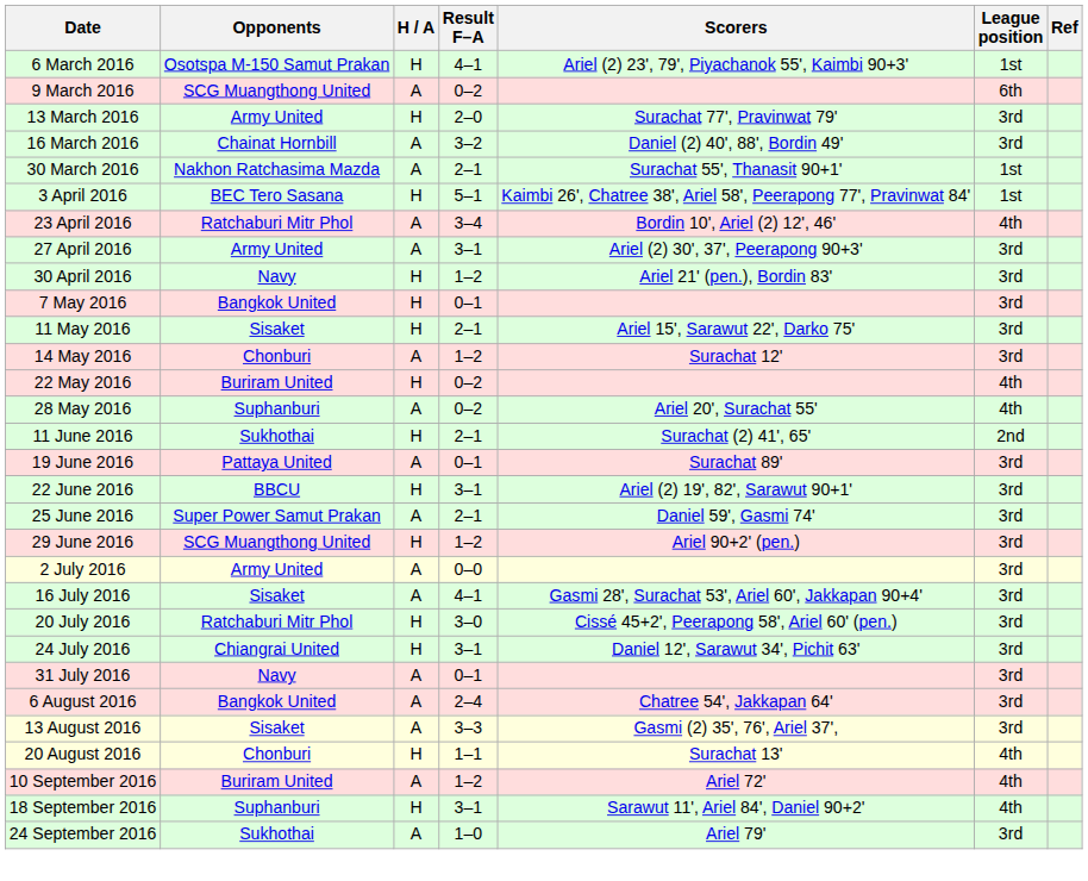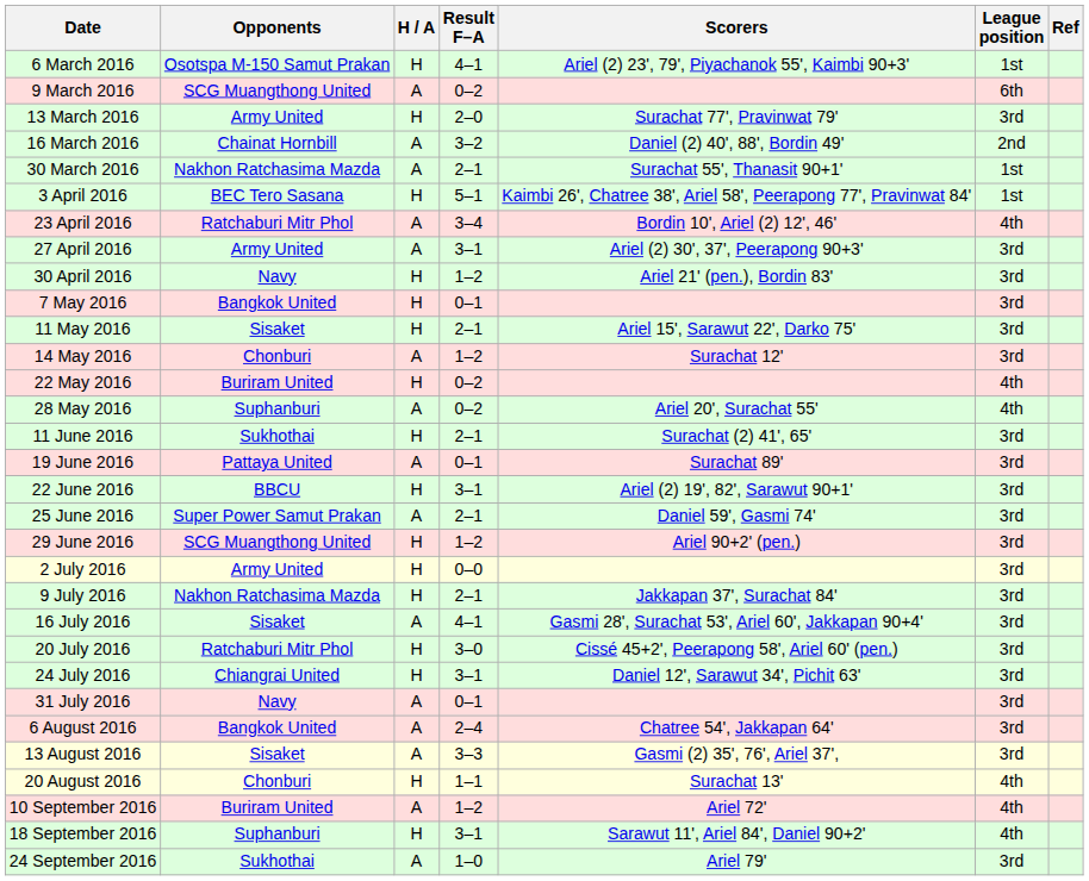 <table class="wikitable" style="text-align:center">
 <tr>
 <th>Date</th>
 <th>Opponents</th>
 <th>H / A</th>
 <th>Result<br>F–A</th>
 <th>Scorers</th>
 <th>League<br>position</th>
 <th>Ref</th>
 </tr>
 <tr bgcolor="#ddffdd">
 <td>6 March 2016</td>
 <td><a href='#'>Osotspa M-150 Samut Prakan</a></td>
 <td>H</td>
 <td>4–1</td>
 <td><a href='#'>Ariel</a> (2) 23', 79', <a href='#'>Piyachanok</a> 55', <a href='#'>Kaimbi</a> 90+3'</td>
 <td>1st</td>
 <td></td>
 </tr>
 <tr bgcolor="#ffdddd">
 <td>9 March 2016</td>
 <td><a href='#'>SCG Muangthong United</a></td>
 <td>A</td>
 <td>0–2</td>
 <td></td>
 <td>6th</td>
 <td></td>
 </tr>
 <tr bgcolor="#ddffdd">
 <td>13 March 2016</td>
 <td><a href='#'>Army United</a></td>
 <td>H</td>
 <td>2–0</td>
 <td><a href='#'>Surachat</a> 77', <a href='#'>Pravinwat</a> 79'</td>
 <td>3rd</td>
 <td></td>
 </tr>
 <tr bgcolor="#ddffdd">
 <td>16 March 2016</td>
 <td><a href='#'>Chainat Hornbill</a></td>
 <td>A</td>
 <td>3–2</td>
 <td><a href='#'>Daniel</a> (2) 40', 88', <a href='#'>Bordin</a> 49'</td>
-<td>3rd</td>
+<td>2nd</td>
 <td></td>
 </tr>
 <tr bgcolor="#ddffdd">
 <td>30 March 2016</td>
 <td><a href='#'>Nakhon Ratchasima Mazda</a></td>
 <td>A</td>
 <td>2–1</td>
 <td><a href='#'>Surachat</a> 55', <a href='#'>Thanasit</a> 90+1'</td>
 <td>1st</td>
 <td></td>
 </tr>
 <tr bgcolor="#ddffdd">
 <td>3 April 2016</td>
 <td><a href='#'>BEC Tero Sasana</a></td>
 <td>H</td>
 <td>5–1</td>
 <td><a href='#'>Kaimbi</a> 26', <a href='#'>Chatree</a> 38', <a href='#'>Ariel</a> 58', <a href='#'>Peerapong</a> 77', <a href='#'>Pravinwat</a> 84'</td>
 <td>1st</td>
 <td></td>
 </tr>
 <tr bgcolor="#ffdddd">
 <td>23 April 2016</td>
 <td><a href='#'>Ratchaburi Mitr Phol</a></td>
 <td>A</td>
 <td>3–4</td>
 <td><a href='#'>Bordin</a> 10', <a href='#'>Ariel</a> (2) 12', 46'</td>
 <td>4th</td>
 <td></td>
 </tr>
 <tr bgcolor="#ddffdd">
 <td>27 April 2016</td>
 <td><a href='#'>Army United</a></td>
 <td>A</td>
 <td>3–1</td>
 <td><a href='#'>Ariel</a> (2) 30', 37', <a href='#'>Peerapong</a> 90+3'</td>
 <td>3rd</td>
 <td></td>
 </tr>
 <tr bgcolor="#ddffdd">
 <td>30 April 2016</td>
 <td><a href='#'>Navy</a></td>
 <td>H</td>
 <td>1–2</td>
 <td><a href='#'>Ariel</a> 21' (<a href='#'>pen.</a>), <a href='#'>Bordin</a> 83'</td>
 <td>3rd</td>
 <td></td>
 </tr>
 <tr bgcolor="#ffdddd">
 <td>7 May 2016</td>
 <td><a href='#'>Bangkok United</a></td>
 <td>H</td>
 <td>0–1</td>
 <td></td>
 <td>3rd</td>
 <td></td>
 </tr>
 <tr bgcolor="#ddffdd">
 <td>11 May 2016</td>
 <td><a href='#'>Sisaket</a></td>
 <td>H</td>
 <td>2–1</td>
 <td><a href='#'>Ariel</a> 15', <a href='#'>Sarawut</a> 22', <a href='#'>Darko</a> 75'</td>
 <td>3rd</td>
 <td></td>
 </tr>
 <tr bgcolor="#ffdddd">
 <td>14 May 2016</td>
 <td><a href='#'>Chonburi</a></td>
 <td>A</td>
 <td>1–2</td>
 <td><a href='#'>Surachat</a> 12'</td>
 <td>3rd</td>
 <td></td>
 </tr>
 <tr bgcolor="#ffdddd">
 <td>22 May 2016</td>
 <td><a href='#'>Buriram United</a></td>
 <td>H</td>
 <td>0–2</td>
 <td></td>
 <td>4th</td>
 <td></td>
 </tr>
 <tr bgcolor="#ddffdd">
 <td>28 May 2016</td>
 <td><a href='#'>Suphanburi</a></td>
 <td>A</td>
 <td>0–2</td>
 <td><a href='#'>Ariel</a> 20', <a href='#'>Surachat</a> 55'</td>
 <td>4th</td>
 <td></td>
 </tr>
 <tr bgcolor="#ddffdd">
 <td>11 June 2016</td>
 <td><a href='#'>Sukhothai</a></td>
 <td>H</td>
 <td>2–1</td>
 <td><a href='#'>Surachat</a> (2) 41', 65'</td>
-<td>2nd</td>
+<td>3rd</td>
 <td></td>
 </tr>
 <tr bgcolor="#ffdddd">
 <td>19 June 2016</td>
 <td><a href='#'>Pattaya United</a></td>
 <td>A</td>
 <td>0–1</td>
 <td><a href='#'>Surachat</a> 89'</td>
 <td>3rd</td>
 <td></td>
 </tr>
 <tr bgcolor="#ddffdd">
 <td>22 June 2016</td>
 <td><a href='#'>BBCU</a></td>
 <td>H</td>
 <td>3–1</td>
 <td><a href='#'>Ariel</a> (2) 19', 82', <a href='#'>Sarawut</a> 90+1'</td>
 <td>3rd</td>
 <td></td>
 </tr>
 <tr bgcolor="#ddffdd">
 <td>25 June 2016</td>
 <td><a href='#'>Super Power Samut Prakan</a></td>
 <td>A</td>
 <td>2–1</td>
 <td><a href='#'>Daniel</a> 59', <a href='#'>Gasmi</a> 74'</td>
 <td>3rd</td>
 <td></td>
 </tr>
 <tr bgcolor="#ffdddd">
 <td>29 June 2016</td>
 <td><a href='#'>SCG Muangthong United</a></td>
 <td>H</td>
 <td>1–2</td>
 <td><a href='#'>Ariel</a> 90+2' (<a href='#'>pen.</a>)</td>
 <td>3rd</td>
 <td></td>
 </tr>
 <tr bgcolor="#ffffdd">
 <td>2 July 2016</td>
 <td><a href='#'>Army United</a></td>
-<td>A</td>
+<td>H</td>
 <td>0–0</td>
 <td></td>
+<td>3rd</td>
+<td></td>
+</tr>
+<tr bgcolor="#ddffdd">
+<td>9 July 2016</td>
+<td><a href='#'>Nakhon Ratchasima Mazda</a></td>
+<td>H</td>
+<td>2–1</td>
+<td><a href='#'>Jakkapan</a> 37', <a href='#'>Surachat</a> 84'</td>
 <td>3rd</td>
 <td></td>
 </tr>
 <tr bgcolor="#ddffdd">
 <td>16 July 2016</td>
 <td><a href='#'>Sisaket</a></td>
 <td>A</td>
 <td>4–1</td>
 <td><a href='#'>Gasmi</a> 28', <a href='#'>Surachat</a> 53', <a href='#'>Ariel</a> 60', <a href='#'>Jakkapan</a> 90+4'</td>
 <td>3rd</td>
 <td></td>
 </tr>
 <tr bgcolor="#ddffdd">
 <td>20 July 2016</td>
 <td><a href='#'>Ratchaburi Mitr Phol</a></td>
 <td>H</td>
 <td>3–0</td>
 <td><a href='#'>Cissé</a> 45+2', <a href='#'>Peerapong</a> 58', <a href='#'>Ariel</a> 60' (<a href='#'>pen.</a>)</td>
 <td>3rd</td>
 <td></td>
 </tr>
 <tr bgcolor="#ddffdd">
 <td>24 July 2016</td>
 <td><a href='#'>Chiangrai United</a></td>
 <td>H</td>
 <td>3–1</td>
 <td><a href='#'>Daniel</a> 12', <a href='#'>Sarawut</a> 34', <a href='#'>Pichit</a> 63'</td>
 <td>3rd</td>
 <td></td>
 </tr>
 <tr bgcolor="#ffdddd">
 <td>31 July 2016</td>
 <td><a href='#'>Navy</a></td>
 <td>A</td>
 <td>0–1</td>
 <td></td>
 <td>3rd</td>
 <td></td>
 </tr>
 <tr bgcolor="#ffdddd">
 <td>6 August 2016</td>
 <td><a href='#'>Bangkok United</a></td>
 <td>A</td>
 <td>2–4</td>
 <td><a href='#'>Chatree</a> 54', <a href='#'>Jakkapan</a> 64'</td>
 <td>3rd</td>
 <td></td>
 </tr>
 <tr bgcolor="#ffffdd">
 <td>13 August 2016</td>
 <td><a href='#'>Sisaket</a></td>
 <td>A</td>
 <td>3–3</td>
 <td><a href='#'>Gasmi</a> (2) 35', 76', <a href='#'>Ariel</a> 37',</td>
 <td>3rd</td>
 <td></td>
 </tr>
 <tr bgcolor="#ffffdd">
 <td>20 August 2016</td>
 <td><a href='#'>Chonburi</a></td>
 <td>H</td>
 <td>1–1</td>
 <td><a href='#'>Surachat</a> 13'</td>
 <td>4th</td>
 <td></td>
 </tr>
 <tr bgcolor="#ffdddd">
 <td>10 September 2016</td>
 <td><a href='#'>Buriram United</a></td>
 <td>A</td>
 <td>1–2</td>
 <td><a href='#'>Ariel</a> 72'</td>
 <td>4th</td>
 <td></td>
 </tr>
 <tr bgcolor="#ddffdd">
 <td>18 September 2016</td>
 <td><a href='#'>Suphanburi</a></td>
 <td>H</td>
 <td>3–1</td>
 <td><a href='#'>Sarawut</a> 11', <a href='#'>Ariel</a> 84', <a href='#'>Daniel</a> 90+2'</td>
 <td>4th</td>
 <td></td>
 </tr>
 <tr bgcolor="#ddffdd">
 <td>24 September 2016</td>
 <td><a href='#'>Sukhothai</a></td>
 <td>A</td>
 <td>1–0</td>
 <td><a href='#'>Ariel</a> 79'</td>
 <td>3rd</td>
 <td></td>
 </tr>
 </table>
